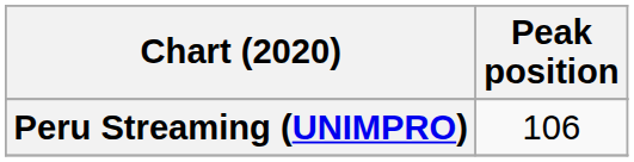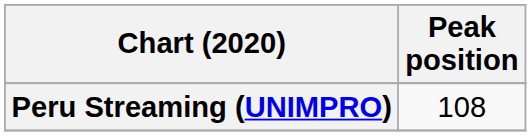 <table class="wikitable sortable plainrowheaders" style="text-align:center">
 <tr>
 <th scope="col">Chart (2020)</th>
 <th scope="col">Peak<br>position</th>
 </tr>
 <tr>
 </tr>
 <tr>
 <th scope="row">Peru Streaming (<a href='#'>UNIMPRO</a>)</th>
-<td>106</td>
+<td>108</td>
 </tr>
 <tr>
 </tr>
 </table>
